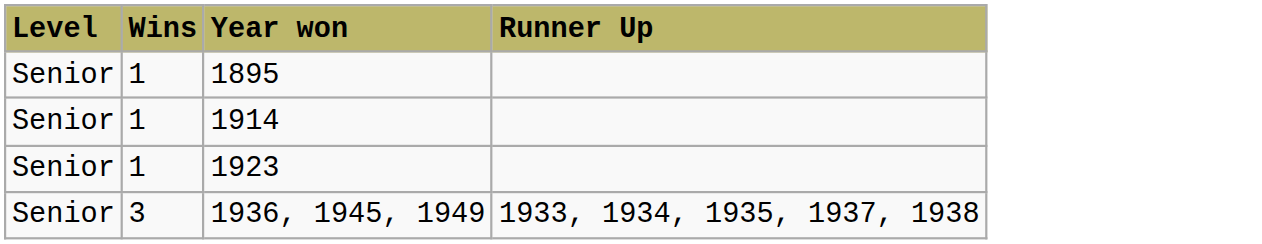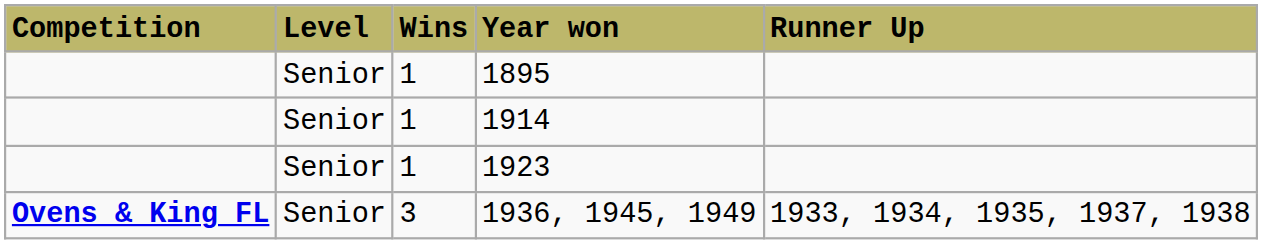 <table class="wikitable">
 <tr style="background:#bdb76b;">
+<td><strong>Competition</strong></td>
 <td><strong>Level</strong></td>
 <td><strong>Wins</strong></td>
 <td><strong>Year won</strong></td>
 <td><strong>Runner Up</strong></td>
 </tr>
 <tr>
+<td><strong></strong></td>
 <td>Senior</td>
 <td>1</td>
 <td>1895</td>
 <td></td>
 </tr>
 <tr>
+<td><strong></strong></td>
 <td>Senior</td>
 <td>1</td>
 <td>1914</td>
 <td></td>
 </tr>
 <tr>
+<td><strong></strong></td>
 <td>Senior</td>
 <td>1</td>
 <td>1923</td>
 <td></td>
 </tr>
 <tr>
+<td><strong><a href='#'>Ovens & King FL</a></strong></td>
 <td>Senior</td>
 <td>3</td>
 <td>1936, 1945, 1949</td>
 <td>1933, 1934, 1935, 1937, 1938</td>
 </tr>
 </table>
